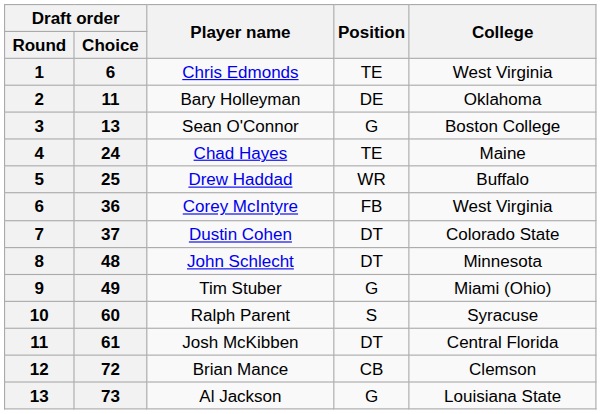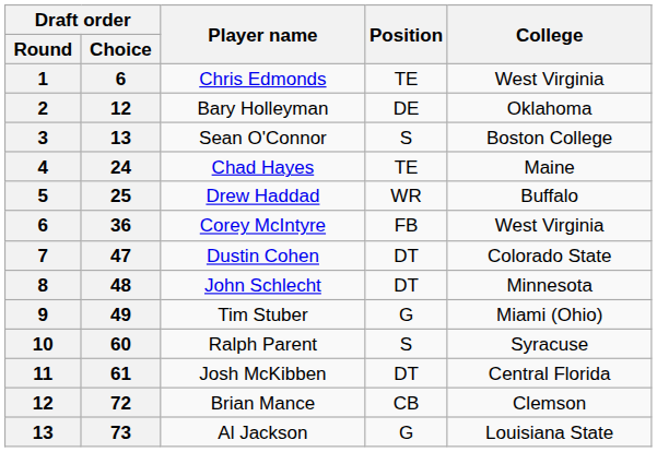 <table class="wikitable" style="font-size:95%; text-align:center">
 <tr>
 <th width="120" colspan="2">Draft order</th>
 <th width="160" rowspan="2">Player name</th>
 <th width="60"  rowspan="2">Position</th>
 <th width="160" rowspan="2">College</th>
 </tr>
 <tr>
 <th>Round</th>
 <th>Choice</th>
 </tr>
 <tr>
 <th>1</th>
 <th>6</th>
 <td><a href='#'>Chris Edmonds</a></td>
 <td>TE</td>
 <td>West Virginia</td>
 </tr>
 <tr>
 <th>2</th>
-<th>11</th>
+<th>12</th>
 <td>Bary Holleyman</td>
 <td>DE</td>
 <td>Oklahoma</td>
 </tr>
 <tr>
 <th>3</th>
 <th>13</th>
 <td>Sean O'Connor</td>
-<td>G</td>
+<td>S</td>
 <td>Boston College</td>
 </tr>
 <tr>
 <th>4</th>
 <th>24</th>
 <td><a href='#'>Chad Hayes</a></td>
 <td>TE</td>
 <td>Maine</td>
 </tr>
 <tr>
 <th>5</th>
 <th>25</th>
 <td><a href='#'>Drew Haddad</a></td>
 <td>WR</td>
 <td>Buffalo</td>
 </tr>
 <tr>
 <th>6</th>
 <th>36</th>
 <td><a href='#'>Corey McIntyre</a></td>
 <td>FB</td>
 <td>West Virginia</td>
 </tr>
 <tr>
 <th>7</th>
-<th>37</th>
+<th>47</th>
 <td><a href='#'>Dustin Cohen</a></td>
 <td>DT</td>
 <td>Colorado State</td>
 </tr>
 <tr>
 <th>8</th>
 <th>48</th>
 <td><a href='#'>John Schlecht</a></td>
 <td>DT</td>
 <td>Minnesota</td>
 </tr>
 <tr>
 <th>9</th>
 <th>49</th>
 <td>Tim Stuber</td>
 <td>G</td>
 <td>Miami (Ohio)</td>
 </tr>
 <tr>
 <th>10</th>
 <th>60</th>
 <td>Ralph Parent</td>
 <td>S</td>
 <td>Syracuse</td>
 </tr>
 <tr>
 <th>11</th>
 <th>61</th>
 <td>Josh McKibben</td>
 <td>DT</td>
 <td>Central Florida</td>
 </tr>
 <tr>
 <th>12</th>
 <th>72</th>
 <td>Brian Mance</td>
 <td>CB</td>
 <td>Clemson</td>
 </tr>
 <tr>
 <th>13</th>
 <th>73</th>
 <td>Al Jackson</td>
 <td>G</td>
 <td>Louisiana State</td>
 </tr>
 </table>
